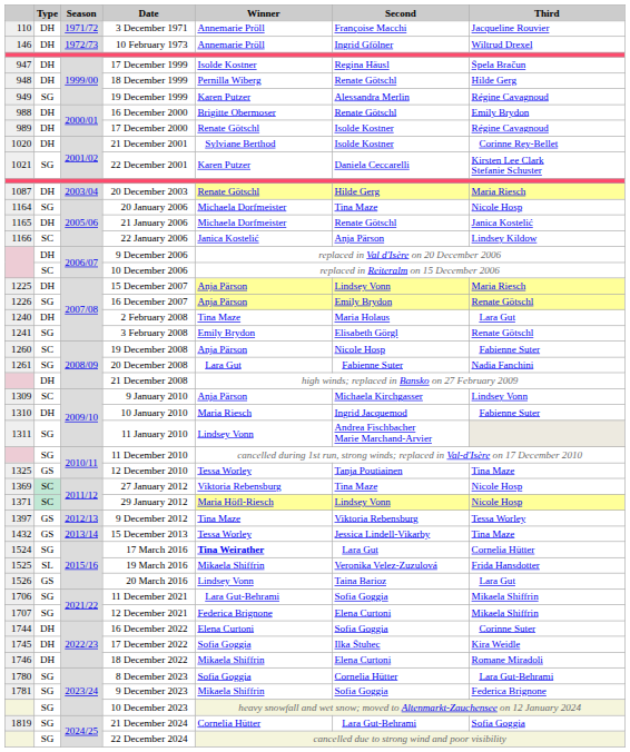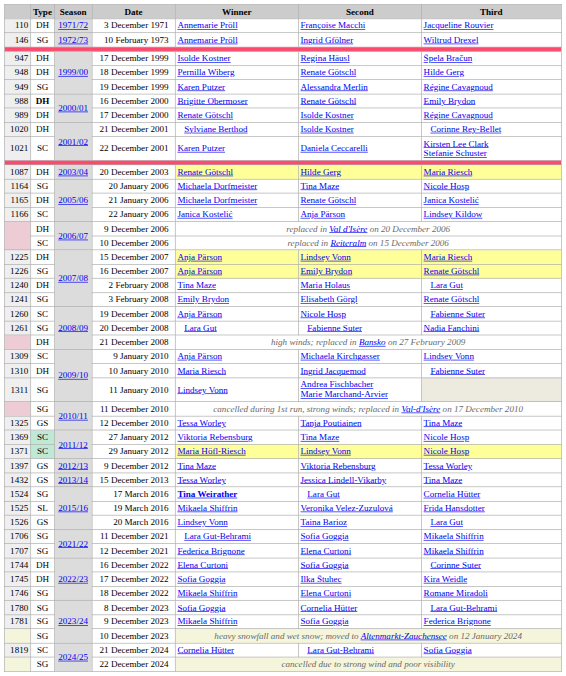 <table class="wikitable plainrowheaders" style="background:#fff; font-size:86%; line-height:15px; border:grey solid 1px; border-collapse:collapse;">
 <tr>
 <th style="background-color: #ccc;" width="33"></th>
 <th style="background-color: #ccc;" width="30">Type</th>
 <th style="background-color: #ccc;" width="50">Season</th>
 <th style="background-color: #ccc;" width="120">Date</th>
 <th style="background:#ccc;" width="180">Winner</th>
 <th style="background:#ccc;" width="180">Second</th>
 <th style="background:#ccc;" width="205">Third</th>
 </tr>
 <tr>
 <td align=right align=center bgcolor="#EFEFEF">110</td>
 <td align=center>DH</td>
 <td bgcolor=gainsboro align=center><a href='#'>1971/72</a></td>
 <td align=right>3 December 1971  </td>
 <td> <a href='#'>Annemarie Pröll</a></td>
 <td> <a href='#'>Françoise Macchi</a></td>
 <td> <a href='#'>Jacqueline Rouvier</a></td>
 </tr>
 <tr>
 <td align=right align=center bgcolor="#EFEFEF">146</td>
-<td align=center>DH</td>
+<td align=center>SG</td>
 <td bgcolor=gainsboro align=center><a href='#'>1972/73</a></td>
 <td align=right>10 February 1973  </td>
 <td> <a href='#'>Annemarie Pröll</a></td>
 <td> <a href='#'>Ingrid Gfölner</a></td>
 <td> <a href='#'>Wiltrud Drexel</a></td>
 </tr>
 <tr bgcolor=#FF496C>
 <td colspan=7 align=center></td>
 </tr>
 <tr>
 <td align=right align=center bgcolor="#EFEFEF">947</td>
 <td align=center>DH</td>
 <td bgcolor=gainsboro align=center rowspan=3><a href='#'>1999/00</a></td>
 <td align=right>17 December 1999  </td>
 <td> <a href='#'>Isolde Kostner</a></td>
 <td> <a href='#'>Regina Häusl</a></td>
 <td> <a href='#'>Špela Bračun</a></td>
 </tr>
 <tr>
 <td align=right align=center bgcolor="#EFEFEF">948</td>
 <td align=center>DH</td>
 <td align=right>18 December 1999  </td>
 <td> <a href='#'>Pernilla Wiberg</a></td>
 <td> <a href='#'>Renate Götschl</a></td>
 <td> <a href='#'>Hilde Gerg</a></td>
 </tr>
 <tr>
 <td align=right align=center bgcolor="#EFEFEF">949</td>
 <td align=center>SG</td>
 <td align=right>19 December 1999  </td>
 <td> <a href='#'>Karen Putzer</a></td>
 <td> <a href='#'>Alessandra Merlin</a></td>
 <td> <a href='#'>Régine Cavagnoud</a></td>
 </tr>
 <tr>
 <td align=right align=center bgcolor="#EFEFEF">988</td>
-<td align=center>DH</td>
+<td align=center><strong>DH</strong></td>
 <td bgcolor=gainsboro align=center rowspan=2><a href='#'>2000/01</a></td>
 <td align=right>16 December 2000  </td>
 <td> <a href='#'>Brigitte Obermoser</a></td>
 <td> <a href='#'>Renate Götschl</a></td>
 <td> <a href='#'>Emily Brydon</a></td>
 </tr>
 <tr>
 <td align=right align=center bgcolor="#EFEFEF">989</td>
 <td align=center>DH</td>
 <td align=right>17 December 2000  </td>
 <td> <a href='#'>Renate Götschl</a></td>
 <td> <a href='#'>Isolde Kostner</a></td>
 <td> <a href='#'>Régine Cavagnoud</a></td>
 </tr>
 <tr>
 <td align=right align=center bgcolor="#EFEFEF">1020</td>
 <td align=center>DH</td>
 <td bgcolor=gainsboro align=center rowspan=2><a href='#'>2001/02</a></td>
 <td align=right>21 December 2001  </td>
 <td>   <a href='#'>Sylviane Berthod</a></td>
 <td> <a href='#'>Isolde Kostner</a></td>
 <td>   <a href='#'>Corinne Rey-Bellet</a></td>
 </tr>
 <tr>
 <td align=right align=center bgcolor="#EFEFEF">1021</td>
-<td align=center>SG</td>
+<td align=center>SC</td>
 <td align=right>22 December 2001  </td>
 <td> <a href='#'>Karen Putzer</a></td>
 <td> <a href='#'>Daniela Ceccarelli</a></td>
 <td> <a href='#'>Kirsten Lee Clark</a><br> <a href='#'>Stefanie Schuster</a></td>
 </tr>
 <tr>
 <td colspan=7 align=center bgcolor=#FF496C></td>
 </tr>
 <tr>
 <td align=right align=center bgcolor="#EFEFEF">1087</td>
 <td align=center>DH</td>
 <td bgcolor=gainsboro align=center><a href='#'>2003/04</a></td>
 <td align=right>20 December 2003  </td>
 <td bgcolor=#FFFF99> <a href='#'>Renate Götschl</a></td>
 <td bgcolor=#FFFF99> <a href='#'>Hilde Gerg</a></td>
 <td bgcolor=#FFFF99> <a href='#'>Maria Riesch</a></td>
 </tr>
 <tr>
 <td align=right align=center bgcolor="#EFEFEF">1164</td>
 <td align=center>SG</td>
 <td bgcolor=gainsboro align=center rowspan=3><a href='#'>2005/06</a></td>
 <td align=right>20 January 2006  </td>
 <td> <a href='#'>Michaela Dorfmeister</a></td>
 <td> <a href='#'>Tina Maze</a></td>
 <td> <a href='#'>Nicole Hosp</a></td>
 </tr>
 <tr>
 <td align=right align=center bgcolor="#EFEFEF">1165</td>
 <td align=center>DH</td>
 <td align=right>21 January 2006  </td>
 <td> <a href='#'>Michaela Dorfmeister</a></td>
 <td> <a href='#'>Renate Götschl</a></td>
 <td> <a href='#'>Janica Kostelić</a></td>
 </tr>
 <tr>
 <td align=right align=center bgcolor="#EFEFEF">1166</td>
 <td align=center>SC</td>
 <td align=right>22 January 2006  </td>
 <td> <a href='#'>Janica Kostelić</a></td>
 <td> <a href='#'>Anja Pärson</a></td>
 <td> <a href='#'>Lindsey Kildow</a></td>
 </tr>
 <tr>
 <td align=right align=center bgcolor="#EDCCD5" rowspan=2></td>
 <td align=center>DH</td>
 <td bgcolor=gainsboro align=center rowspan=2><a href='#'>2006/07</a></td>
 <td align=right>9 December 2006  </td>
 <td align=center colspan=3 style=color:#696969><em>replaced in <a href='#'>Val d'Isère</a> on 20 December 2006</em></td>
 </tr>
 <tr>
 <td align=center>SC</td>
 <td align=right>10 December 2006  </td>
 <td align=center colspan=3 style=color:#696969><em>replaced in <a href='#'>Reiteralm</a> on 15 December 2006</em></td>
 </tr>
 <tr>
 <td align=right align=center bgcolor="#EFEFEF">1225</td>
 <td align=center>DH</td>
 <td bgcolor=gainsboro align=center rowspan=4><a href='#'>2007/08</a></td>
 <td align=right>15 December 2007  </td>
 <td bgcolor=#FFFF99> <a href='#'>Anja Pärson</a></td>
 <td bgcolor=#FFFF99> <a href='#'>Lindsey Vonn</a></td>
 <td bgcolor=#FFFF99> <a href='#'>Maria Riesch</a></td>
 </tr>
 <tr>
 <td align=right align=center bgcolor="#EFEFEF">1226</td>
 <td align=center>SG</td>
 <td align=right>16 December 2007  </td>
 <td bgcolor=#FFFF99> <a href='#'>Anja Pärson</a></td>
 <td bgcolor=#FFFF99> <a href='#'>Emily Brydon</a></td>
 <td bgcolor=#FFFF99> <a href='#'>Renate Götschl</a></td>
 </tr>
 <tr>
 <td align=right align=center bgcolor="#EFEFEF">1240</td>
 <td align=center>DH</td>
 <td align=right>2 February 2008  </td>
 <td> <a href='#'>Tina Maze</a></td>
 <td> <a href='#'>Maria Holaus</a></td>
 <td>   <a href='#'>Lara Gut</a></td>
 </tr>
 <tr>
 <td align=right align=center bgcolor="#EFEFEF">1241</td>
 <td align=center>SG</td>
 <td align=right>3 February 2008  </td>
 <td> <a href='#'>Emily Brydon</a></td>
 <td> <a href='#'>Elisabeth Görgl</a></td>
 <td> <a href='#'>Renate Götschl</a></td>
 </tr>
 <tr>
 <td align=right align=center bgcolor="#EFEFEF">1260</td>
 <td align=center>SC</td>
 <td bgcolor=gainsboro align=center rowspan=3><a href='#'>2008/09</a></td>
 <td align=right>19 December 2008  </td>
 <td> <a href='#'>Anja Pärson</a></td>
 <td> <a href='#'>Nicole Hosp</a></td>
 <td>    <a href='#'>Fabienne Suter</a></td>
 </tr>
 <tr>
 <td align=right align=center bgcolor="#EFEFEF">1261</td>
 <td align=center>SG</td>
 <td align=right>20 December 2008  </td>
 <td>   <a href='#'>Lara Gut</a></td>
 <td>   <a href='#'>Fabienne Suter</a></td>
 <td> <a href='#'>Nadia Fanchini</a></td>
 </tr>
 <tr>
 <td align=right align=center bgcolor="#EDCCD5"></td>
 <td align=center>DH</td>
 <td align=right>21 December 2008  </td>
 <td align=center colspan=3 style=color:#696969><em>high winds; replaced in <a href='#'>Bansko</a> on 27 February 2009</em></td>
 </tr>
 <tr>
 <td align=right align=center bgcolor="#EFEFEF">1309</td>
 <td align=center>SC</td>
 <td bgcolor=gainsboro align=center rowspan=3><a href='#'>2009/10</a></td>
 <td align=right>9 January 2010  </td>
 <td> <a href='#'>Anja Pärson</a></td>
 <td> <a href='#'>Michaela Kirchgasser</a></td>
 <td> <a href='#'>Lindsey Vonn</a></td>
 </tr>
 <tr>
 <td align=right align=center bgcolor="#EFEFEF">1310</td>
 <td align=center>DH</td>
 <td align=right>10 January 2010  </td>
 <td> <a href='#'>Maria Riesch</a></td>
 <td> <a href='#'>Ingrid Jacquemod</a></td>
 <td>   <a href='#'>Fabienne Suter</a></td>
 </tr>
 <tr>
 <td align=right align=center bgcolor="#EFEFEF">1311</td>
 <td align=center>SG</td>
 <td align=right>11 January 2010  </td>
 <td> <a href='#'>Lindsey Vonn</a></td>
 <td> <a href='#'>Andrea Fischbacher</a><br> <a href='#'>Marie Marchand-Arvier</a></td>
 <td bgcolor="EDEAE0"></td>
 </tr>
 <tr>
 <td align=right align=center bgcolor="#EDCCD5"></td>
 <td align=center>SG</td>
 <td bgcolor=gainsboro align=center rowspan=2><a href='#'>2010/11</a></td>
 <td align=right>11 December 2010  </td>
 <td align=center colspan=3 style=color:#696969><em>cancelled during 1st run, strong winds; replaced in <a href='#'>Val-d'Isère</a> on 17 December 2010</em></td>
 </tr>
 <tr>
 <td align=right align=center bgcolor="#EFEFEF">1325</td>
 <td align=center>GS</td>
 <td align=right>12 December 2010  </td>
 <td> <a href='#'>Tessa Worley</a></td>
 <td> <a href='#'>Tanja Poutiainen</a></td>
 <td> <a href='#'>Tina Maze</a></td>
 </tr>
 <tr>
 <td align=right align=center bgcolor="#EFEFEF">1369</td>
 <td align=center bgcolor=#C0E8D5>SC</td>
 <td bgcolor=gainsboro align=center rowspan=2><a href='#'>2011/12</a></td>
 <td align=right>27 January 2012  </td>
 <td> <a href='#'>Viktoria Rebensburg</a></td>
 <td> <a href='#'>Tina Maze</a></td>
 <td> <a href='#'>Nicole Hosp</a></td>
 </tr>
 <tr>
 <td align=right align=center bgcolor="#EFEFEF">1371</td>
 <td align=center bgcolor=#C0E8D5>SC</td>
 <td align=right>29 January 2012  </td>
 <td bgcolor=#FFFF99> <a href='#'>Maria Höfl-Riesch</a></td>
 <td bgcolor=#FFFF99> <a href='#'>Lindsey Vonn</a></td>
 <td bgcolor=#FFFF99> <a href='#'>Nicole Hosp</a></td>
 </tr>
 <tr>
 <td align=right align=center bgcolor="#EFEFEF">1397</td>
 <td align=center>GS</td>
 <td bgcolor=gainsboro align=center><a href='#'>2012/13</a></td>
 <td align=right>9 December 2012  </td>
 <td> <a href='#'>Tina Maze</a></td>
 <td> <a href='#'>Viktoria Rebensburg</a></td>
 <td> <a href='#'>Tessa Worley</a></td>
 </tr>
 <tr>
 <td align=right align=center bgcolor="#EFEFEF">1432</td>
 <td align=center>GS</td>
 <td bgcolor=gainsboro align=center><a href='#'>2013/14</a></td>
 <td align=right>15 December 2013  </td>
 <td> <a href='#'>Tessa Worley</a></td>
 <td> <a href='#'>Jessica Lindell-Vikarby</a></td>
 <td> <a href='#'>Tina Maze</a></td>
 </tr>
 <tr>
 <td align=right align=center bgcolor="#EFEFEF">1524</td>
 <td align=center>SG</td>
 <td bgcolor=gainsboro align=center rowspan=3><a href='#'>2015/16</a></td>
 <td align=right>17 March 2016  </td>
 <td><strong> <a href='#'>Tina Weirather</a></strong></td>
 <td>   <a href='#'>Lara Gut</a></td>
 <td> <a href='#'>Cornelia Hütter</a></td>
 </tr>
 <tr>
 <td align=right align=center bgcolor="#EFEFEF">1525</td>
 <td align=center>SL</td>
 <td align=right>19 March 2016  </td>
 <td> <a href='#'>Mikaela Shiffrin</a></td>
 <td> <a href='#'>Veronika Velez-Zuzulová</a></td>
 <td> <a href='#'>Frida Hansdotter</a></td>
 </tr>
 <tr>
 <td align=right align=center bgcolor="#EFEFEF">1526</td>
 <td align=center>GS</td>
 <td align=right>20 March 2016  </td>
 <td> <a href='#'>Lindsey Vonn</a></td>
 <td> <a href='#'>Taina Barioz</a></td>
 <td>   <a href='#'>Lara Gut</a></td>
 </tr>
 <tr>
 <td align=right align=center bgcolor="#EFEFEF">1706</td>
 <td align=center>SG</td>
 <td bgcolor=gainsboro align=center rowspan=2><a href='#'>2021/22</a></td>
 <td align=right>11 December 2021  </td>
 <td>   <a href='#'>Lara Gut-Behrami</a></td>
 <td> <a href='#'>Sofia Goggia</a></td>
 <td> <a href='#'>Mikaela Shiffrin</a></td>
 </tr>
 <tr>
 <td align=right align=center bgcolor="#EFEFEF">1707</td>
 <td align=center>SG</td>
 <td align=right>12 December 2021  </td>
 <td> <a href='#'>Federica Brignone</a></td>
 <td> <a href='#'>Elena Curtoni</a></td>
 <td> <a href='#'>Mikaela Shiffrin</a></td>
 </tr>
 <tr>
 <td align=right align=center bgcolor="#EFEFEF">1744</td>
 <td align=center>DH</td>
 <td bgcolor=gainsboro align=center rowspan=3><a href='#'>2022/23</a></td>
 <td align=right>16 December 2022  </td>
 <td> <a href='#'>Elena Curtoni</a></td>
 <td> <a href='#'>Sofia Goggia</a></td>
 <td>   <a href='#'>Corinne Suter</a></td>
 </tr>
 <tr>
 <td align=right align=center bgcolor="#EFEFEF">1745</td>
 <td align=center>DH</td>
 <td align=right>17 December 2022  </td>
 <td> <a href='#'>Sofia Goggia</a></td>
 <td> <a href='#'>Ilka Štuhec</a></td>
 <td> <a href='#'>Kira Weidle</a></td>
 </tr>
 <tr>
 <td align=right align=center bgcolor="#EFEFEF">1746</td>
-<td align=center>DH</td>
+<td align=center>SG</td>
 <td align=right>18 December 2022  </td>
 <td> <a href='#'>Mikaela Shiffrin</a></td>
 <td> <a href='#'>Elena Curtoni</a></td>
 <td> <a href='#'>Romane Miradoli</a></td>
 </tr>
 <tr>
 <td align=right align=center bgcolor="#EFEFEF">1780</td>
 <td align=center>SG</td>
 <td bgcolor=gainsboro align=center rowspan=3><a href='#'>2023/24</a></td>
 <td align=right>8 December 2023  </td>
 <td> <a href='#'>Sofia Goggia</a></td>
 <td> <a href='#'>Cornelia Hütter</a></td>
 <td>   <a href='#'>Lara Gut-Behrami</a></td>
 </tr>
 <tr>
 <td align=right align=center bgcolor="#EFEFEF">1781</td>
 <td align=center>SG</td>
 <td align=right>9 December 2023  </td>
 <td> <a href='#'>Mikaela Shiffrin</a></td>
 <td> <a href='#'>Sofia Goggia</a></td>
 <td> <a href='#'>Federica Brignone</a></td>
 </tr>
 <tr>
 <td bgcolor="F5F5DC"></td>
 <td align=center>SG</td>
 <td align=right>10 December 2023  </td>
 <td colspan=4 align=center bgcolor="F5F5DC" style=color:#696969><em>heavy snowfall and wet snow; moved to <a href='#'>Altenmarkt-Zauchensee</a> on 12 January 2024</em></td>
 </tr>
 <tr>
 <td align=right align=center bgcolor="#EFEFEF">1819</td>
-<td align=center>SG</td>
+<td align=center>SC</td>
 <td bgcolor=gainsboro align=center rowspan=2><a href='#'>2024/25</a></td>
 <td align=right>21 December 2024  </td>
 <td> <a href='#'>Cornelia Hütter</a></td>
 <td>   <a href='#'>Lara Gut-Behrami</a></td>
 <td> <a href='#'>Sofia Goggia</a></td>
 </tr>
 <tr>
 <td bgcolor="F5F5DC"></td>
 <td align=center>SG</td>
 <td align=right>22 December 2024  </td>
 <td colspan=4 align=center bgcolor="F5F5DC" style=color:#696969><em>cancelled due to strong wind and poor visibility</em></td>
 </tr>
 </table>
